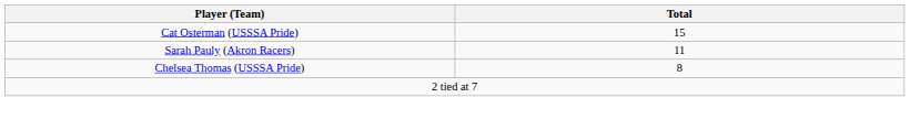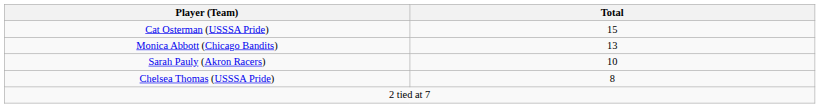 <table class="wikitable" style="text-align:center;">
 <tr>
 <th style="width:15%;">Player (Team)</th>
 <th style="width:15%;">Total</th>
 </tr>
 <tr>
 <td><a href='#'>Cat Osterman</a> (<a href='#'>USSSA Pride</a>)</td>
 <td>15</td>
 </tr>
 <tr>
+<td><a href='#'>Monica Abbott</a> (<a href='#'>Chicago Bandits</a>)</td>
+<td>13</td>
+</tr>
+<tr>
 <td><a href='#'>Sarah Pauly</a> (<a href='#'>Akron Racers</a>)</td>
-<td>11</td>
+<td>10</td>
 </tr>
 <tr>
 <td><a href='#'>Chelsea Thomas</a> (<a href='#'>USSSA Pride</a>)</td>
 <td>8</td>
 </tr>
 <tr>
 <td colspan=2>2 tied at 7</td>
 </tr>
 </table>
